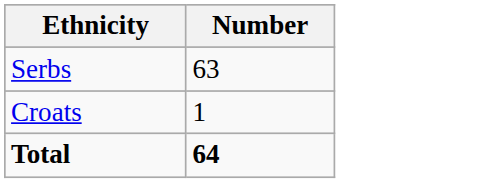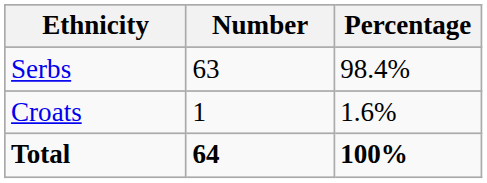 <table class="wikitable">
 <tr>
 <th width="100px">Ethnicity</th>
 <th width="80px">Number</th>
+<th width="80px">Percentage</th>
 </tr>
 <tr>
 <td><a href='#'>Serbs</a></td>
 <td>63</td>
+<td>98.4%</td>
 </tr>
 <tr>
 <td><a href='#'>Croats</a></td>
 <td>1</td>
+<td>1.6%</td>
 </tr>
 <tr>
 <td><strong>Total</strong></td>
 <td><strong>64</strong></td>
+<td><strong>100%</strong></td>
 </tr>
 </table>
